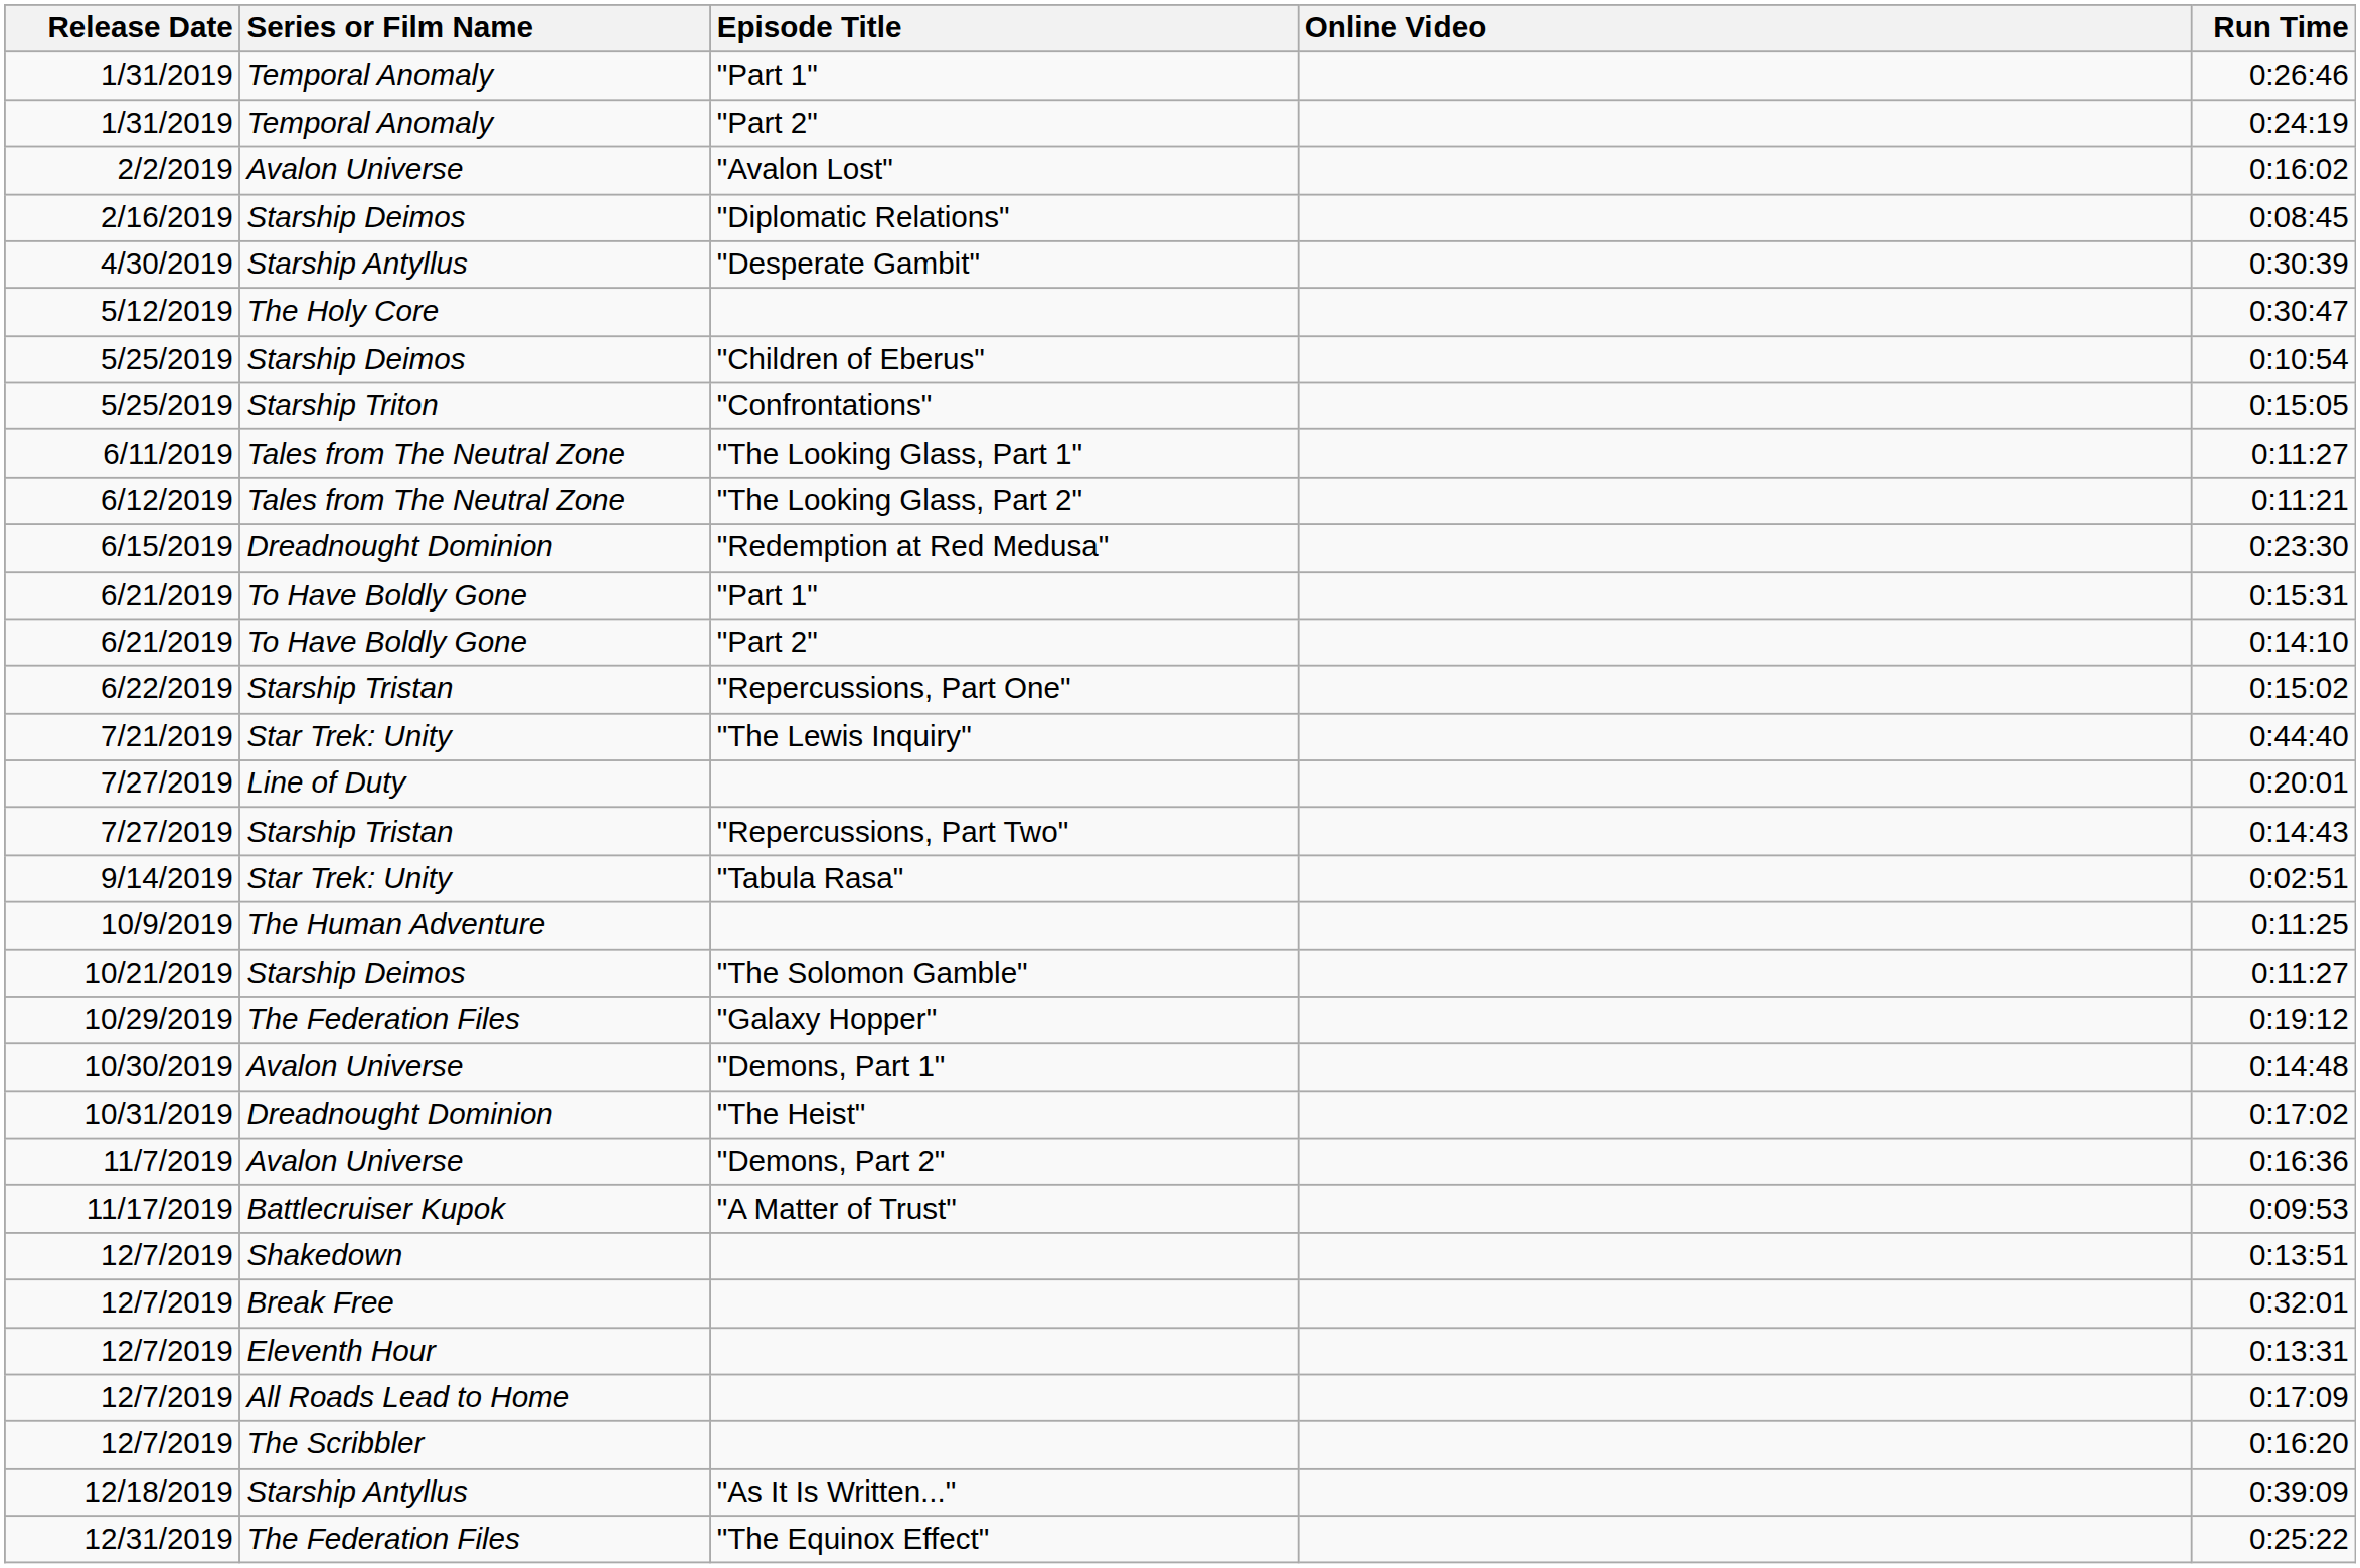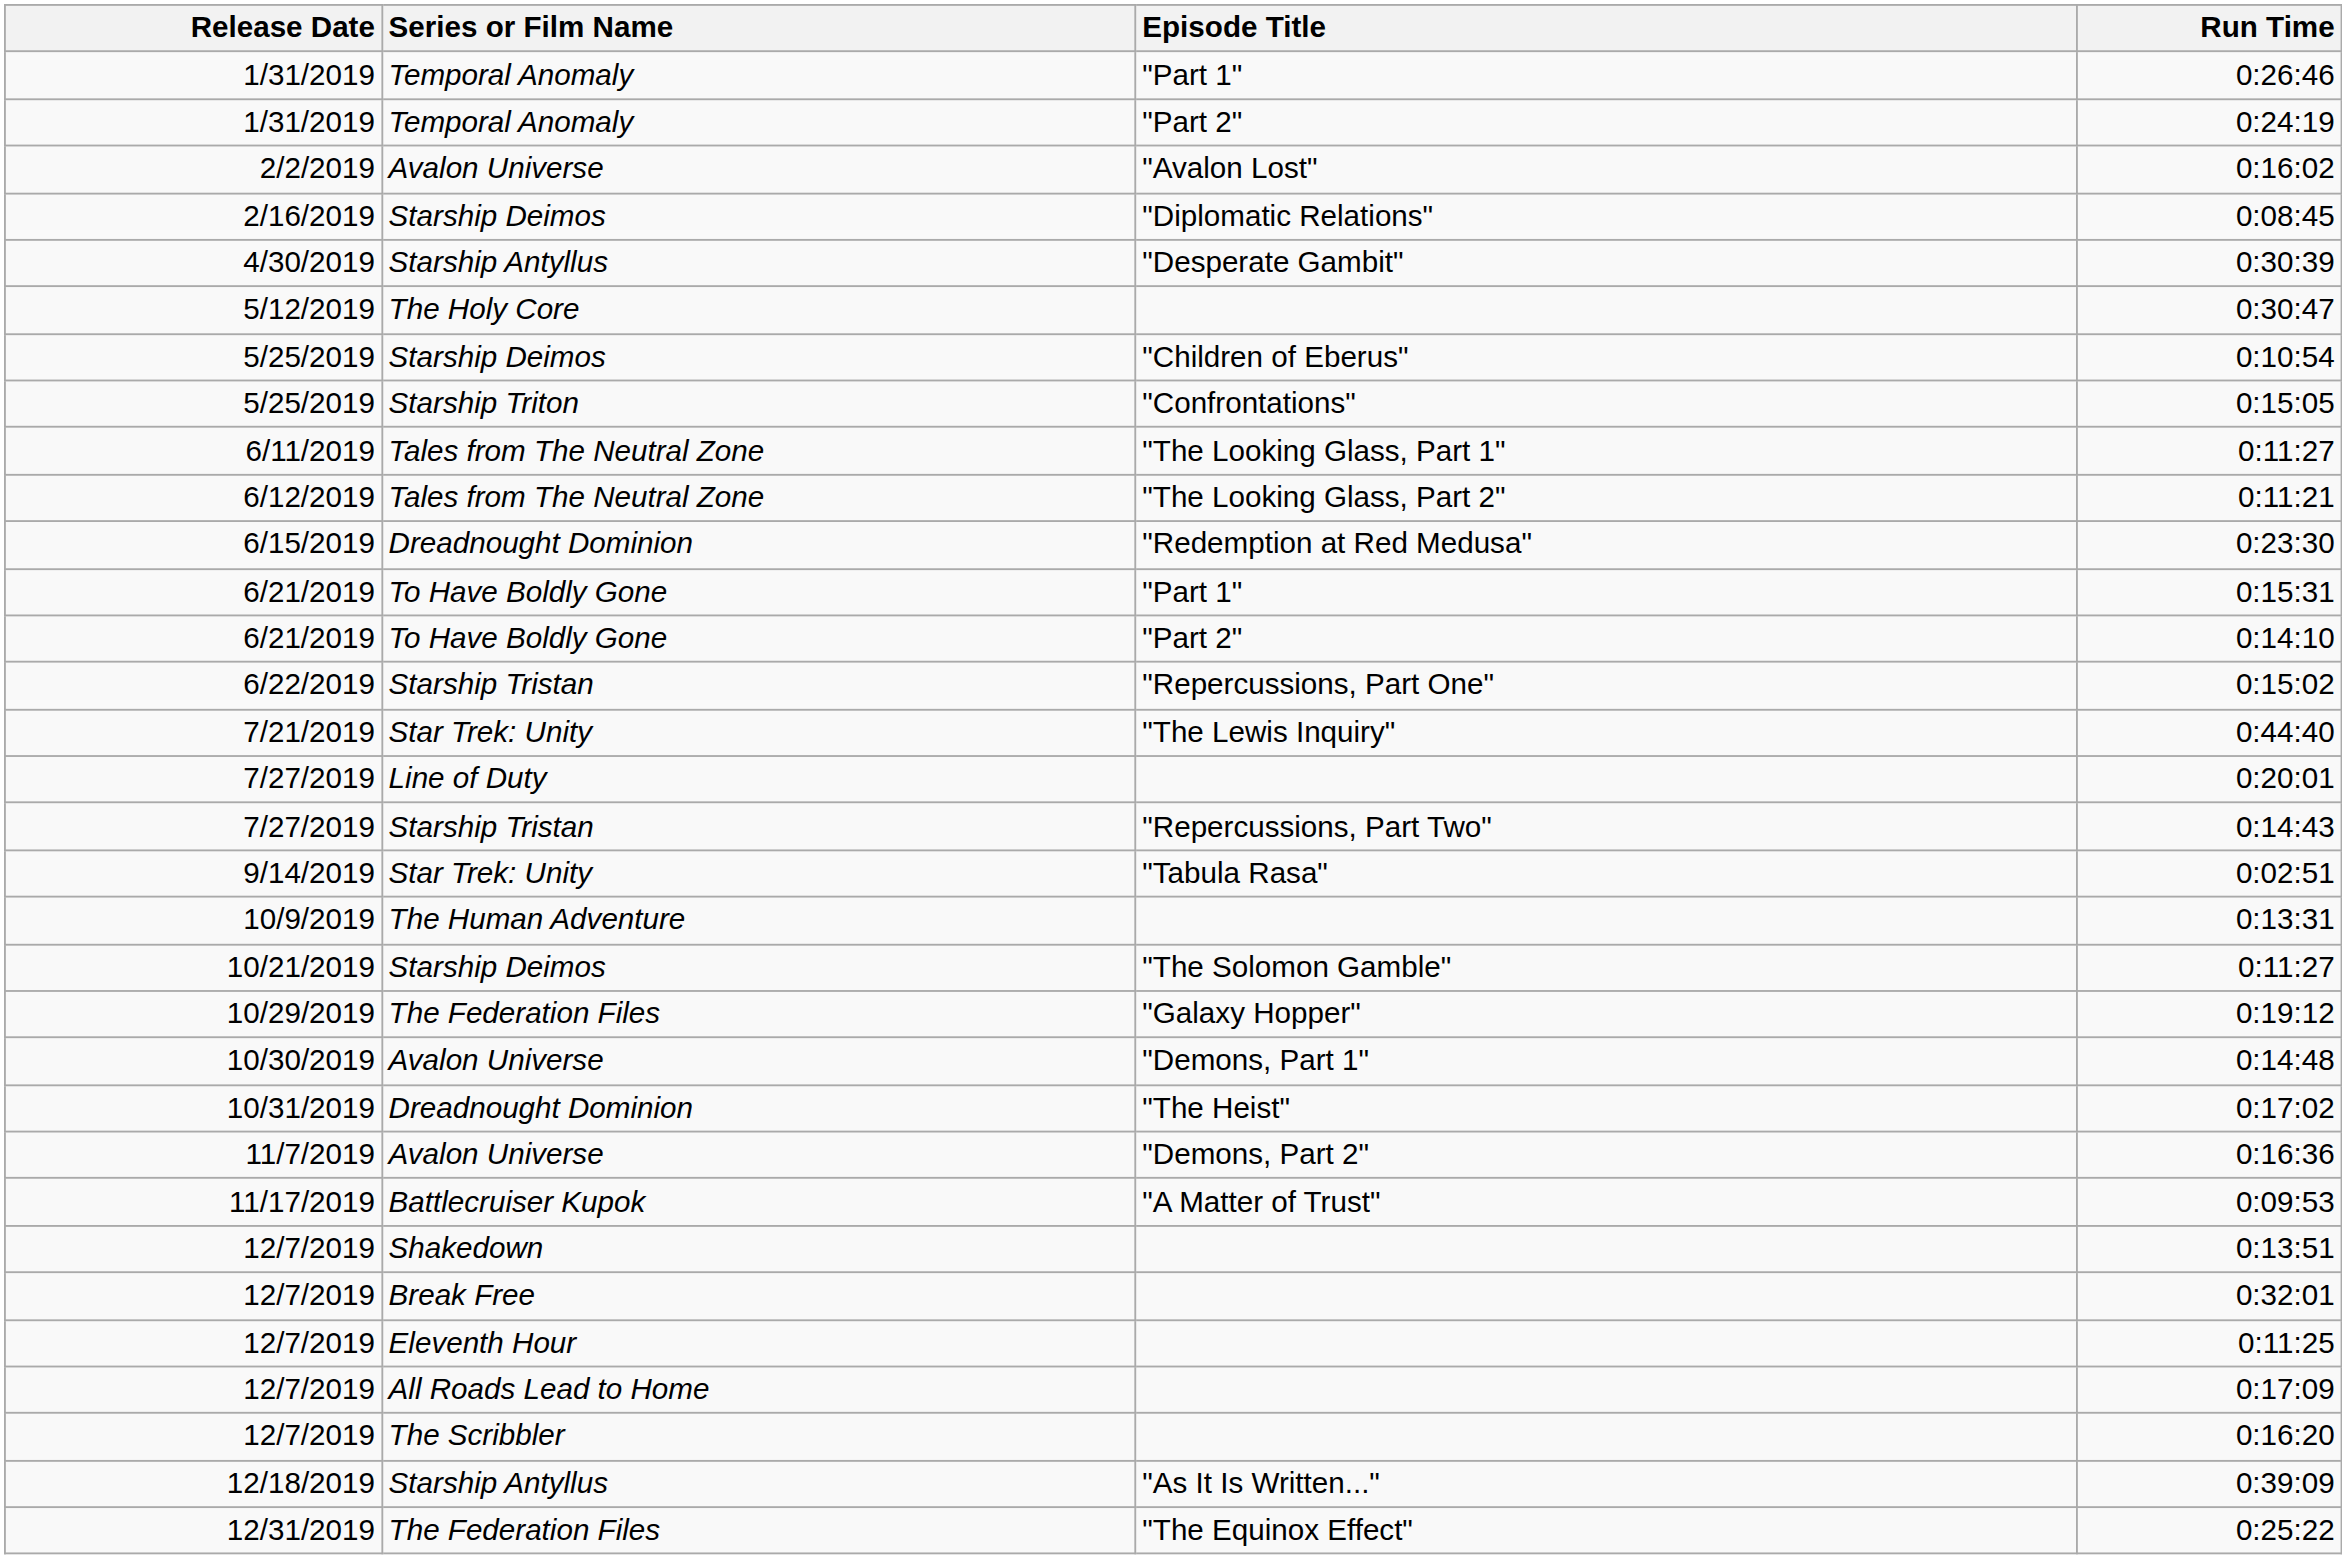 <table class="wikitable" width=100%>
 <tr>
 <th style="text-align:right; width: 10%;"><strong>Release Date</strong></th>
 <th style="text-align:left; width: 20%;"><strong>Series or Film Name</strong></th>
 <th style="text-align:left; width: 25%;"><strong>Episode Title</strong></th>
-<th style="text-align:left; width: 38%;"><strong>Online Video</strong></th>
 <th style="text-align:right; width: 7%;"><strong>Run Time</strong></th>
 </tr>
 <tr>
 <td style="text-align:right;">1/31/2019</td>
 <td><em>Temporal Anomaly</em></td>
 <td>"Part 1" </td>
-<td><small></small></td>
 <td style="text-align:right;">0:26:46</td>
 </tr>
 <tr>
 <td style="text-align:right;">1/31/2019</td>
 <td><em>Temporal Anomaly</em></td>
 <td>"Part 2" </td>
-<td><small></small></td>
 <td style="text-align:right;">0:24:19</td>
 </tr>
 <tr>
 <td style="text-align:right;">2/2/2019</td>
 <td><em>Avalon Universe</em></td>
 <td>"Avalon Lost" </td>
-<td><small></small></td>
 <td style="text-align:right;">0:16:02</td>
 </tr>
 <tr>
 <td style="text-align:right;">2/16/2019</td>
 <td><em>Starship Deimos</em></td>
 <td>"Diplomatic Relations" </td>
-<td><small></small></td>
 <td style="text-align:right;">0:08:45</td>
 </tr>
 <tr>
 <td style="text-align:right;">4/30/2019</td>
 <td><em>Starship Antyllus</em></td>
 <td>"Desperate Gambit" </td>
-<td><small></small></td>
 <td style="text-align:right;">0:30:39</td>
 </tr>
 <tr>
 <td style="text-align:right;">5/12/2019</td>
 <td><em>The Holy Core</em> </td>
 <td></td>
-<td><small></small></td>
 <td style="text-align:right;">0:30:47</td>
 </tr>
 <tr>
 <td style="text-align:right;">5/25/2019</td>
 <td><em>Starship Deimos</em></td>
 <td>"Children of Eberus" </td>
-<td><small></small></td>
 <td style="text-align:right;">0:10:54</td>
 </tr>
 <tr>
 <td style="text-align:right;">5/25/2019</td>
 <td><em>Starship Triton</em></td>
 <td>"Confrontations" </td>
-<td><small></small></td>
 <td style="text-align:right;">0:15:05</td>
 </tr>
 <tr>
 <td style="text-align:right;">6/11/2019</td>
 <td><em>Tales from The Neutral Zone</em></td>
 <td>"The Looking Glass, Part 1" </td>
-<td><small></small></td>
 <td style="text-align:right;">0:11:27</td>
 </tr>
 <tr>
 <td style="text-align:right;">6/12/2019</td>
 <td><em>Tales from The Neutral Zone</em></td>
 <td>"The Looking Glass, Part 2" </td>
-<td><small></small></td>
 <td style="text-align:right;">0:11:21</td>
 </tr>
 <tr>
 <td style="text-align:right;">6/15/2019</td>
 <td><em>Dreadnought Dominion</em></td>
 <td>"Redemption at Red Medusa" </td>
-<td><small></small></td>
 <td style="text-align:right;">0:23:30</td>
 </tr>
 <tr>
 <td style="text-align:right;">6/21/2019</td>
 <td><em>To Have Boldly Gone</em></td>
 <td>"Part 1" </td>
-<td><small></small></td>
 <td style="text-align:right;">0:15:31</td>
 </tr>
 <tr>
 <td style="text-align:right;">6/21/2019</td>
 <td><em>To Have Boldly Gone</em></td>
 <td>"Part 2" </td>
-<td><small></small></td>
 <td style="text-align:right;">0:14:10</td>
 </tr>
 <tr>
 <td style="text-align:right;">6/22/2019</td>
 <td><em>Starship Tristan</em></td>
 <td>"Repercussions, Part One" </td>
-<td><small></small></td>
 <td style="text-align:right;">0:15:02</td>
 </tr>
 <tr>
 <td style="text-align:right;">7/21/2019</td>
 <td><em>Star Trek: Unity</em></td>
 <td>"The Lewis Inquiry" </td>
-<td><small></small></td>
 <td style="text-align:right;">0:44:40</td>
 </tr>
 <tr>
 <td style="text-align:right;">7/27/2019</td>
 <td><em>Line of Duty</em> </td>
 <td></td>
-<td><small></small></td>
 <td style="text-align:right;">0:20:01</td>
 </tr>
 <tr>
 <td style="text-align:right;">7/27/2019</td>
 <td><em> Starship Tristan</em></td>
 <td>"Repercussions, Part Two" </td>
-<td><small></small></td>
 <td style="text-align:right;">0:14:43</td>
 </tr>
 <tr>
 <td style="text-align:right;">9/14/2019</td>
 <td><em>Star Trek: Unity</em></td>
 <td>"Tabula Rasa" </td>
-<td><small></small></td>
 <td style="text-align:right;">0:02:51</td>
 </tr>
 <tr>
 <td style="text-align:right;">10/9/2019</td>
 <td><em>The Human Adventure</em> </td>
 <td></td>
-<td><small></small></td>
-<td style="text-align:right;">0:11:25</td>
+<td style="text-align:right;">0:13:31</td>
 </tr>
 <tr>
 <td style="text-align:right;">10/21/2019</td>
 <td><em>Starship Deimos</em></td>
 <td>"The Solomon Gamble" </td>
-<td><small></small></td>
 <td style="text-align:right;">0:11:27</td>
 </tr>
 <tr>
 <td style="text-align:right;">10/29/2019</td>
 <td><em>The Federation Files</em></td>
 <td>"Galaxy Hopper" </td>
-<td><small></small></td>
 <td style="text-align:right;">0:19:12</td>
 </tr>
 <tr>
 <td style="text-align:right;">10/30/2019</td>
 <td><em>Avalon Universe</em></td>
 <td>"Demons, Part 1" </td>
-<td><small></small></td>
 <td style="text-align:right;">0:14:48</td>
 </tr>
 <tr>
 <td style="text-align:right;">10/31/2019</td>
 <td><em>Dreadnought Dominion</em></td>
 <td>"The Heist" </td>
-<td><small></small></td>
 <td style="text-align:right;">0:17:02</td>
 </tr>
 <tr>
 <td style="text-align:right;">11/7/2019</td>
 <td><em>Avalon Universe</em></td>
 <td>"Demons, Part 2" </td>
-<td><small></small></td>
 <td style="text-align:right;">0:16:36</td>
 </tr>
 <tr>
 <td style="text-align:right;">11/17/2019</td>
 <td><em>Battlecruiser Kupok</em></td>
 <td>"A Matter of Trust" </td>
-<td><small></small></td>
 <td style="text-align:right;">0:09:53</td>
 </tr>
 <tr>
 <td style="text-align:right;">12/7/2019</td>
 <td><em>Shakedown</em> </td>
 <td></td>
-<td><small></small></td>
 <td style="text-align:right;">0:13:51</td>
 </tr>
 <tr>
 <td style="text-align:right;">12/7/2019</td>
 <td><em>Break Free</em> </td>
 <td></td>
-<td><small></small></td>
 <td style="text-align:right;">0:32:01</td>
 </tr>
 <tr>
 <td style="text-align:right;">12/7/2019</td>
 <td><em>Eleventh Hour</em> </td>
 <td></td>
-<td><small></small></td>
-<td style="text-align:right;">0:13:31</td>
+<td style="text-align:right;">0:11:25</td>
 </tr>
 <tr>
 <td style="text-align:right;">12/7/2019</td>
 <td><em>All Roads Lead to Home</em> </td>
 <td></td>
-<td><small></small></td>
 <td style="text-align:right;">0:17:09</td>
 </tr>
 <tr>
 <td style="text-align:right;">12/7/2019</td>
 <td><em>The Scribbler</em> </td>
 <td></td>
-<td><small></small></td>
 <td style="text-align:right;">0:16:20</td>
 </tr>
 <tr>
 <td style="text-align:right;">12/18/2019</td>
 <td><em>Starship Antyllus</em></td>
 <td>"As It Is Written..." </td>
-<td><small></small></td>
 <td style="text-align:right;">0:39:09</td>
 </tr>
 <tr>
 <td style="text-align:right;">12/31/2019</td>
 <td><em>The Federation Files</em></td>
 <td>"The Equinox Effect" </td>
-<td><small></small></td>
 <td style="text-align:right;">0:25:22</td>
 </tr>
 </table>
